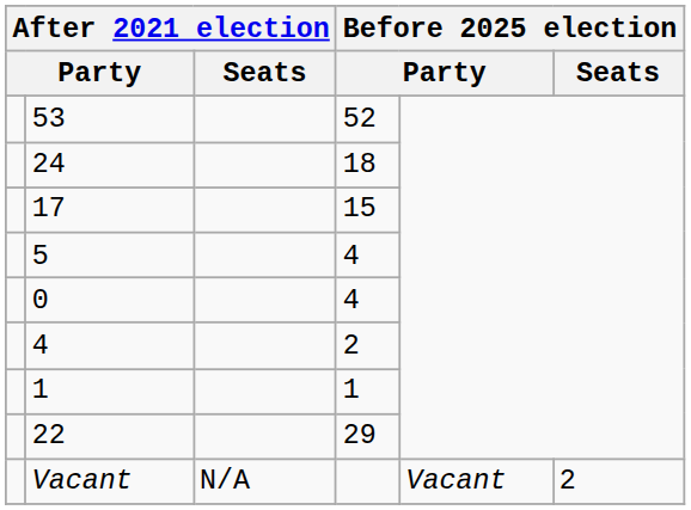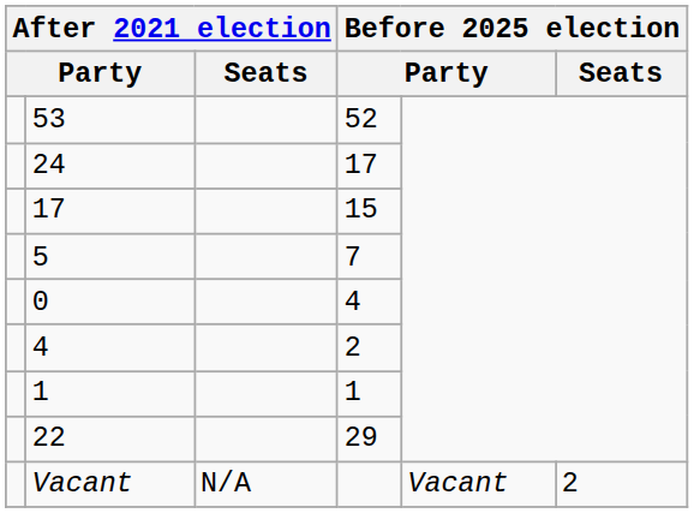 <table class="wikitable">
 <tr>
 <th colspan="3">After <a href='#'>2021 election</a></th>
 <th colspan="3">Before 2025 election</th>
 </tr>
 <tr>
 <th colspan="2">Party</th>
 <th>Seats</th>
 <th colspan="2">Party</th>
 <th>Seats</th>
 </tr>
 <tr>
 <td></td>
 <td>53</td>
 <td></td>
 <td>52</td>
 </tr>
 <tr>
 <td></td>
 <td>24</td>
 <td></td>
-<td>18</td>
+<td>17</td>
 </tr>
 <tr>
 <td></td>
 <td>17</td>
 <td></td>
 <td>15</td>
 </tr>
 <tr>
 <td></td>
 <td>5</td>
 <td></td>
-<td>4</td>
+<td>7</td>
 </tr>
 <tr>
 <td></td>
 <td>0</td>
 <td></td>
 <td>4</td>
 </tr>
 <tr>
 <td></td>
 <td>4</td>
 <td></td>
 <td>2</td>
 </tr>
 <tr>
 <td></td>
 <td>1</td>
 <td></td>
 <td>1</td>
 </tr>
 <tr>
 <td></td>
 <td>22</td>
 <td></td>
 <td>29</td>
 </tr>
 <tr>
 <td></td>
 <td><em>Vacant</em></td>
 <td>N/A</td>
 <td></td>
 <td><em>Vacant</em></td>
 <td>2</td>
 </tr>
 </table>
